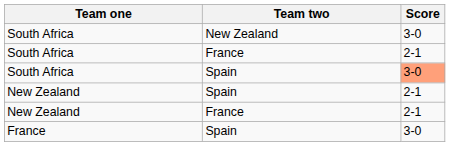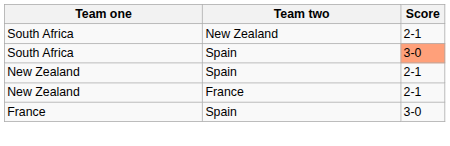 <table class="wikitable">
 <tr>
 <th width=250>Team one</th>
 <th width=250>Team two</th>
 <th width=50>Score</th>
 </tr>
 <tr>
 <td> South Africa</td>
 <td> New Zealand</td>
-<td>3-0</td>
-</tr>
-<tr>
-<td> South Africa</td>
-<td> France</td>
 <td>2-1</td>
 </tr>
 <tr>
 <td> South Africa</td>
 <td> Spain</td>
 <td style="background: lightsalmon;">3-0</td>
 </tr>
 <tr>
 <td> New Zealand</td>
 <td> Spain</td>
 <td>2-1</td>
 </tr>
 <tr>
 <td> New Zealand</td>
 <td> France</td>
 <td>2-1</td>
 </tr>
 <tr>
 <td> France</td>
 <td> Spain</td>
 <td>3-0</td>
 </tr>
 </table>
